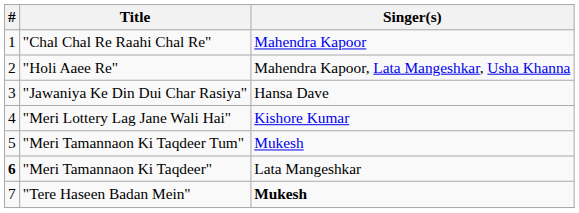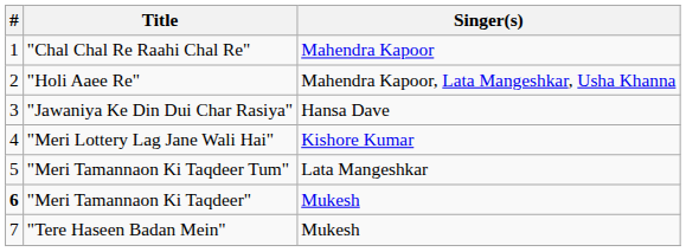 <table class="wikitable" style="font-size:95%;">
 <tr>
 <th>#</th>
 <th>Title</th>
 <th>Singer(s)</th>
 </tr>
 <tr>
 <td>1</td>
 <td>"Chal Chal Re Raahi Chal Re"</td>
 <td><a href='#'>Mahendra Kapoor</a></td>
 </tr>
 <tr>
 <td>2</td>
 <td>"Holi Aaee Re"</td>
 <td>Mahendra Kapoor, <a href='#'>Lata Mangeshkar</a>, <a href='#'>Usha Khanna</a></td>
 </tr>
 <tr>
 <td>3</td>
 <td>"Jawaniya Ke Din Dui Char Rasiya"</td>
 <td>Hansa Dave</td>
 </tr>
 <tr>
 <td>4</td>
 <td>"Meri Lottery Lag Jane Wali Hai"</td>
 <td><a href='#'>Kishore Kumar</a></td>
 </tr>
 <tr>
 <td>5</td>
 <td>"Meri Tamannaon Ki Taqdeer Tum"</td>
-<td><a href='#'>Mukesh</a></td>
+<td>Lata Mangeshkar</td>
 </tr>
 <tr>
 <td><strong>6</strong></td>
 <td>"Meri Tamannaon Ki Taqdeer"</td>
-<td>Lata Mangeshkar</td>
+<td><a href='#'>Mukesh</a></td>
 </tr>
 <tr>
 <td>7</td>
 <td>"Tere Haseen Badan Mein"</td>
-<td><strong>Mukesh</strong></td>
+<td>Mukesh</td>
 </tr>
 <tr>
 </tr>
 </table>
